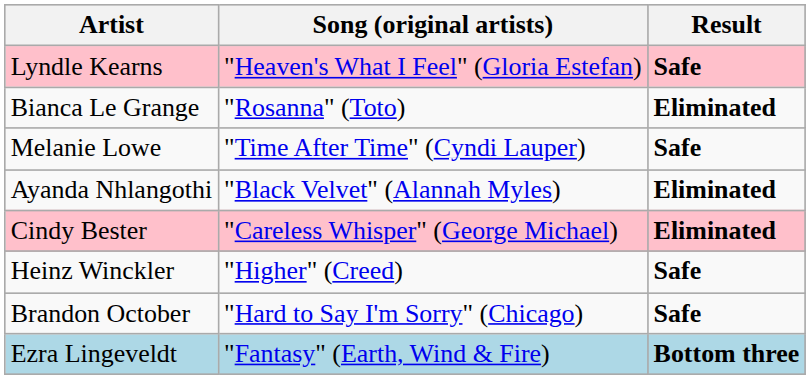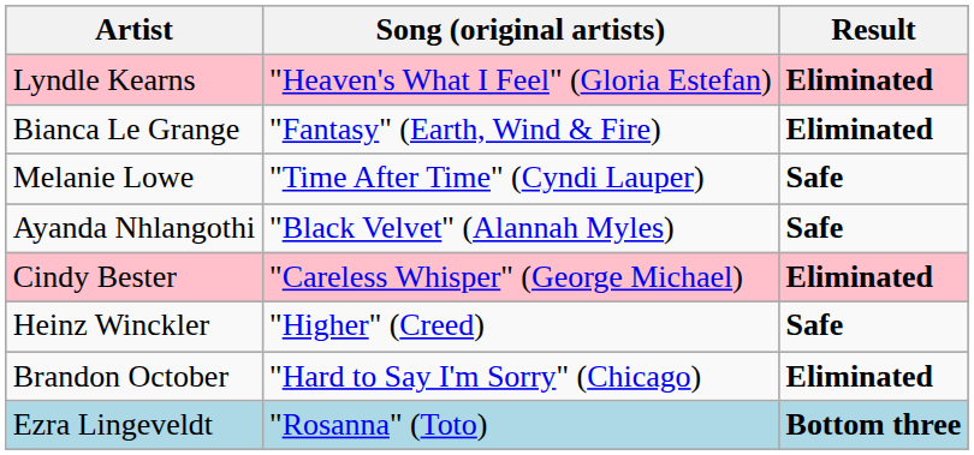 <table class=wikitable>
 <tr>
 <th>Artist</th>
 <th>Song (original artists)</th>
 <th>Result</th>
 </tr>
 <tr style="background:pink;">
 <td>Lyndle Kearns</td>
 <td>"<a href='#'>Heaven's What I Feel</a>" (<a href='#'>Gloria Estefan</a>)</td>
-<td><strong>Safe</strong></td>
+<td><strong>Eliminated</strong></td>
 </tr>
 <tr>
 <td>Bianca Le Grange</td>
-<td>"<a href='#'>Rosanna</a>" (<a href='#'>Toto</a>)</td>
+<td>"<a href='#'>Fantasy</a>" (<a href='#'>Earth, Wind & Fire</a>)</td>
 <td><strong>Eliminated</strong></td>
 </tr>
 <tr>
 <td>Melanie Lowe</td>
 <td>"<a href='#'>Time After Time</a>" (<a href='#'>Cyndi Lauper</a>)</td>
 <td><strong>Safe</strong></td>
 </tr>
 <tr>
 <td>Ayanda Nhlangothi</td>
 <td>"<a href='#'>Black Velvet</a>" (<a href='#'>Alannah Myles</a>)</td>
-<td><strong>Eliminated</strong></td>
+<td><strong>Safe</strong></td>
 </tr>
 <tr style="background:pink;">
 <td>Cindy Bester</td>
 <td>"<a href='#'>Careless Whisper</a>" (<a href='#'>George Michael</a>)</td>
 <td><strong>Eliminated</strong></td>
 </tr>
 <tr>
 <td>Heinz Winckler</td>
 <td>"<a href='#'>Higher</a>" (<a href='#'>Creed</a>)</td>
 <td><strong>Safe</strong></td>
 </tr>
 <tr>
 <td>Brandon October</td>
 <td>"<a href='#'>Hard to Say I'm Sorry</a>" (<a href='#'>Chicago</a>)</td>
-<td><strong>Safe</strong></td>
+<td><strong>Eliminated</strong></td>
 </tr>
 <tr style="background:lightblue;">
 <td>Ezra Lingeveldt</td>
-<td>"<a href='#'>Fantasy</a>" (<a href='#'>Earth, Wind & Fire</a>)</td>
+<td>"<a href='#'>Rosanna</a>" (<a href='#'>Toto</a>)</td>
 <td><strong>Bottom three</strong></td>
 </tr>
 </table>
